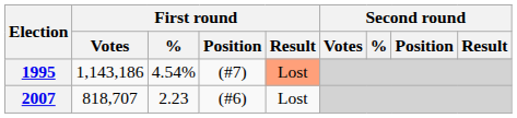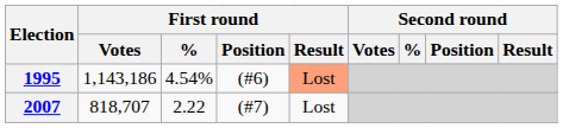 <table class=wikitable style="text-align: center;">
 <tr>
 <th rowspan=2>Election</th>
 <th colspan=4>First round</th>
 <th colspan=4>Second round</th>
 </tr>
 <tr>
 <th>Votes</th>
 <th>%</th>
 <th>Position</th>
 <th>Result</th>
 <th>Votes</th>
 <th>%</th>
 <th>Position</th>
 <th>Result</th>
 </tr>
 <tr>
 <th><a href='#'>1995</a></th>
 <td>1,143,186</td>
 <td>4.54%</td>
-<td>(#7)</td>
+<td>(#6)</td>
 <td style="background: lightsalmon;">Lost</td>
 <td colspan=4 bgcolor=lightgrey></td>
 </tr>
 <tr>
 <th><a href='#'>2007</a></th>
 <td>818,707</td>
-<td>2.23</td>
-<td>(#6)</td>
+<td>2.22</td>
+<td>(#7)</td>
 <td>Lost</td>
 <td colspan=4 bgcolor=lightgrey></td>
 </tr>
 </table>
